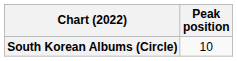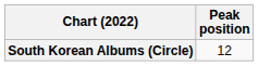 <table class="wikitable plainrowheaders" style="text-align:center">
 <tr>
 <th scope="col">Chart (2022)</th>
 <th scope="col">Peak<br>position</th>
 </tr>
 <tr>
 <th scope="row">South Korean Albums (Circle)</th>
-<td>10</td>
+<td>12</td>
 </tr>
 </table>
